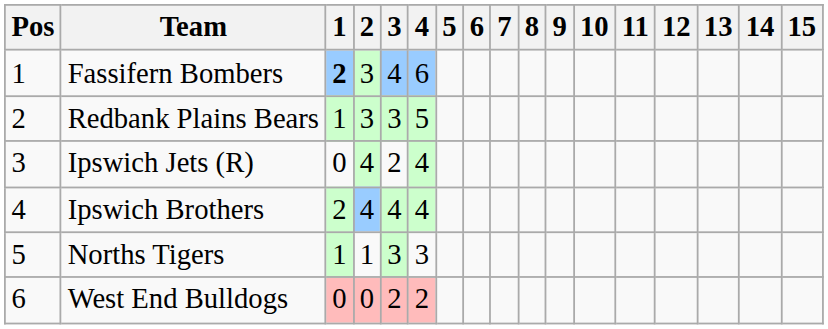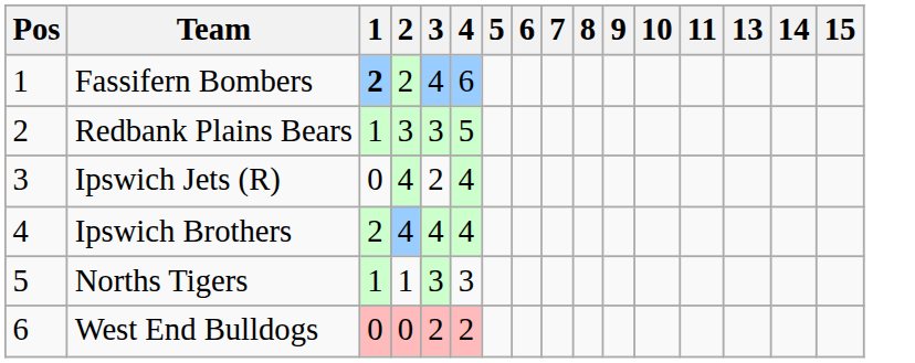 <table class="wikitable">
 <tr>
 <th>Pos</th>
 <th>Team</th>
 <th>1</th>
 <th>2</th>
 <th>3</th>
 <th>4</th>
 <th>5</th>
 <th>6</th>
 <th>7</th>
 <th>8</th>
 <th>9</th>
 <th>10</th>
 <th>11</th>
-<th>12</th>
 <th>13</th>
 <th>14</th>
 <th>15</th>
 </tr>
 <tr>
 <td>1</td>
 <td> Fassifern Bombers</td>
 <td style="background:#99ccff;"><strong>2</strong></td>
-<td style="background:#ccffcc;">3</td>
+<td style="background:#ccffcc;">2</td>
 <td style="background:#99ccff;">4</td>
 <td style="background:#99ccff;">6</td>
-<td></td>
 <td></td>
 <td></td>
 <td></td>
 <td></td>
 <td></td>
 <td></td>
 <td></td>
 <td></td>
 <td></td>
 <td></td>
 </tr>
 <tr>
 <td>2</td>
 <td> Redbank Plains Bears</td>
 <td style="background:#ccffcc;">1</td>
 <td style="background:#ccffcc;">3</td>
 <td style="background:#ccffcc;">3</td>
 <td style="background:#ccffcc;">5</td>
 <td></td>
 <td></td>
 <td></td>
 <td></td>
 <td></td>
 <td></td>
 <td></td>
 <td></td>
 <td></td>
 <td></td>
-<td></td>
 </tr>
 <tr>
 <td>3</td>
 <td> Ipswich Jets (R)</td>
 <td>0</td>
 <td style="background:#ccffcc;">4</td>
 <td>2</td>
 <td style="background:#ccffcc;">4</td>
-<td></td>
 <td></td>
 <td></td>
 <td></td>
 <td></td>
 <td></td>
 <td></td>
 <td></td>
 <td></td>
 <td></td>
 <td></td>
 </tr>
 <tr>
 <td>4</td>
 <td> Ipswich Brothers</td>
 <td style="background:#ccffcc;">2</td>
 <td style="background:#99ccff;">4</td>
 <td style="background:#ccffcc;">4</td>
 <td style="background:#ccffcc;">4</td>
 <td></td>
 <td></td>
 <td></td>
 <td></td>
 <td></td>
 <td></td>
 <td></td>
 <td></td>
 <td></td>
 <td></td>
-<td></td>
 </tr>
 <tr>
 <td>5</td>
 <td> Norths Tigers</td>
 <td style="background:#ccffcc;">1</td>
 <td>1</td>
 <td style="background:#ccffcc;">3</td>
 <td>3</td>
-<td></td>
 <td></td>
 <td></td>
 <td></td>
 <td></td>
 <td></td>
 <td></td>
 <td></td>
 <td></td>
 <td></td>
 <td></td>
 </tr>
 <tr>
 <td>6</td>
 <td> West End Bulldogs</td>
 <td style="background:#ffbbbb;">0</td>
 <td style="background:#ffbbbb;">0</td>
 <td style="background:#ffbbbb;">2</td>
 <td style="background:#ffbbbb;">2</td>
 <td></td>
 <td></td>
 <td></td>
 <td></td>
 <td></td>
 <td></td>
 <td></td>
 <td></td>
 <td></td>
 <td></td>
-<td></td>
 </tr>
 </table>
